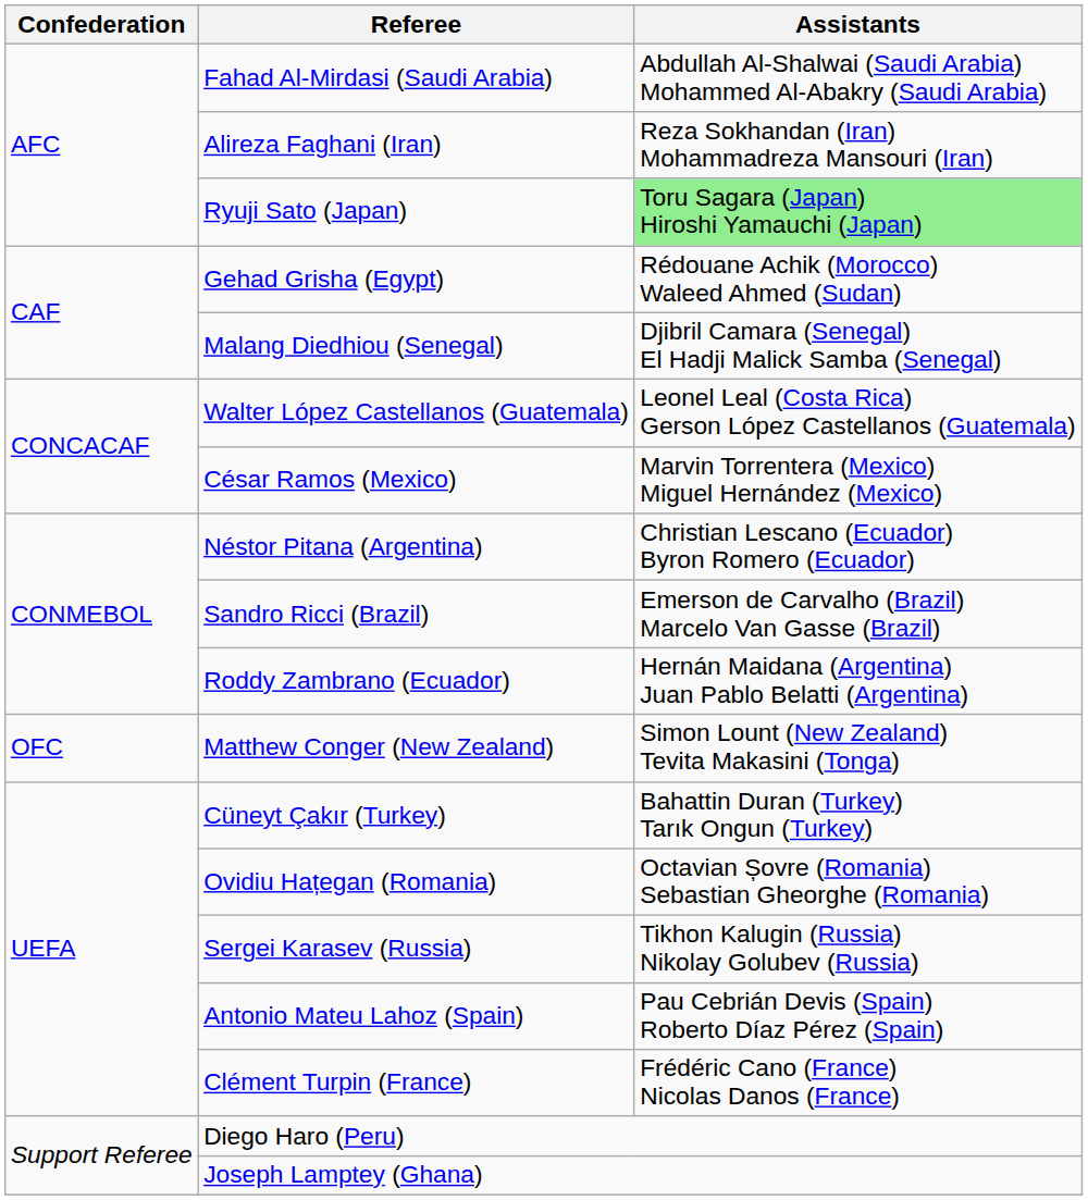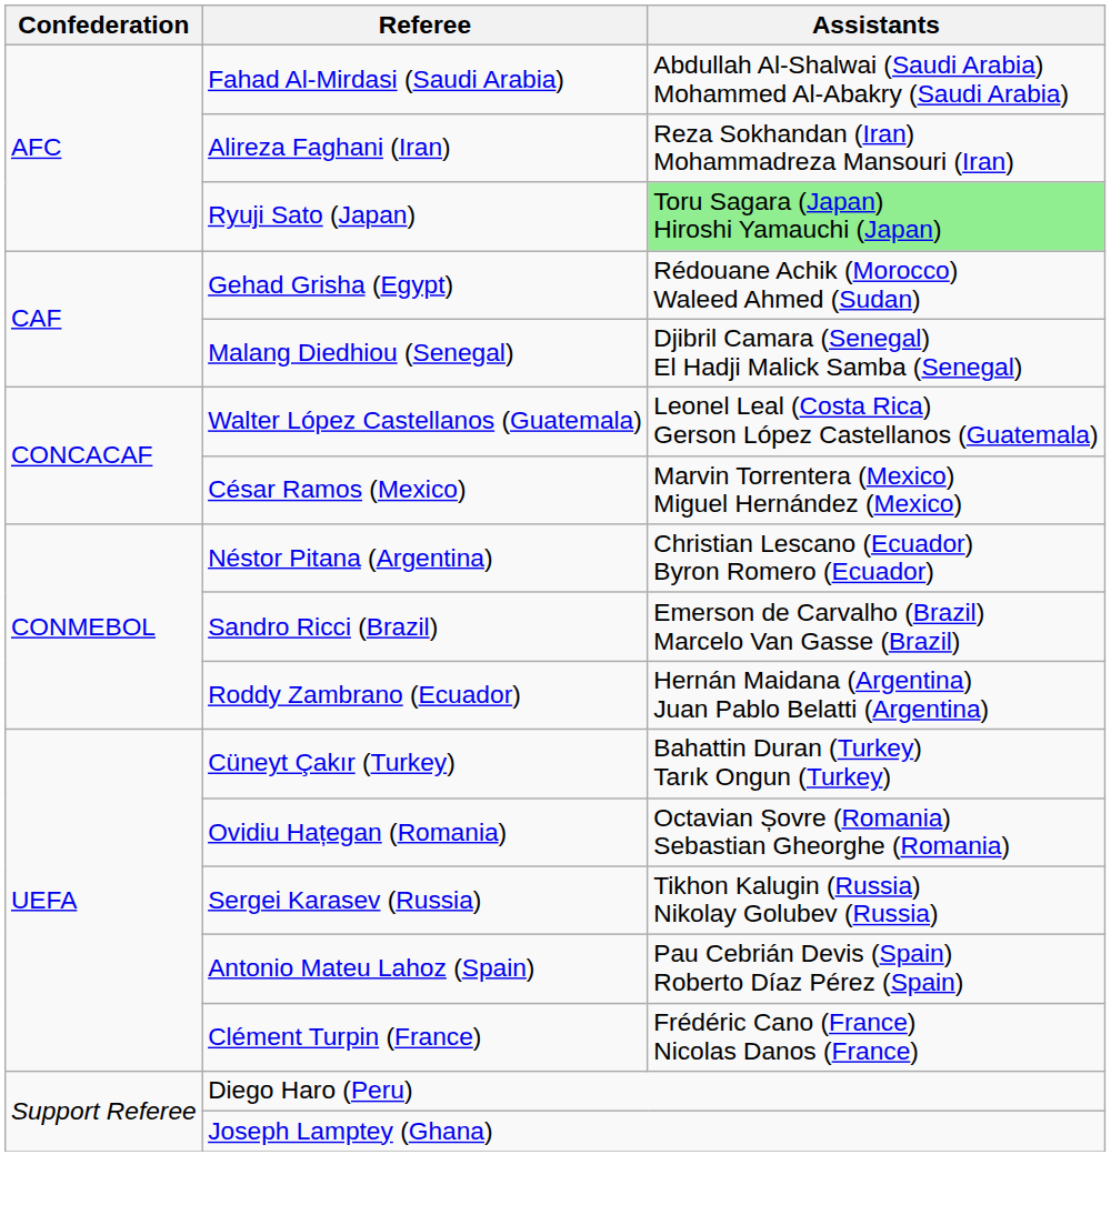 <table class="wikitable">
 <tr>
 <th>Confederation</th>
 <th>Referee</th>
 <th>Assistants</th>
 </tr>
 <tr>
 <td rowspan="3"><a href='#'>AFC</a></td>
 <td><a href='#'>Fahad Al-Mirdasi</a> (<a href='#'>Saudi Arabia</a>)</td>
 <td>Abdullah Al-Shalwai (<a href='#'>Saudi Arabia</a>)<br>Mohammed Al-Abakry (<a href='#'>Saudi Arabia</a>)</td>
 </tr>
 <tr>
 <td><a href='#'>Alireza Faghani</a> (<a href='#'>Iran</a>)</td>
 <td>Reza Sokhandan (<a href='#'>Iran</a>)<br>Mohammadreza Mansouri (<a href='#'>Iran</a>)</td>
 </tr>
 <tr>
 <td><a href='#'>Ryuji Sato</a> (<a href='#'>Japan</a>)</td>
 <td style="background: lightgreen;">Toru Sagara (<a href='#'>Japan</a>)<br>Hiroshi Yamauchi (<a href='#'>Japan</a>)</td>
 </tr>
 <tr>
 <td rowspan="2"><a href='#'>CAF</a></td>
 <td><a href='#'>Gehad Grisha</a> (<a href='#'>Egypt</a>)</td>
 <td>Rédouane Achik (<a href='#'>Morocco</a>)<br>Waleed Ahmed (<a href='#'>Sudan</a>)</td>
 </tr>
 <tr>
 <td><a href='#'>Malang Diedhiou</a> (<a href='#'>Senegal</a>)</td>
 <td>Djibril Camara (<a href='#'>Senegal</a>)<br>El Hadji Malick Samba (<a href='#'>Senegal</a>)</td>
 </tr>
 <tr>
 <td rowspan="2"><a href='#'>CONCACAF</a></td>
 <td><a href='#'>Walter López Castellanos</a> (<a href='#'>Guatemala</a>)</td>
 <td>Leonel Leal (<a href='#'>Costa Rica</a>)<br>Gerson López Castellanos (<a href='#'>Guatemala</a>)</td>
 </tr>
 <tr>
 <td><a href='#'>César Ramos</a> (<a href='#'>Mexico</a>)</td>
 <td>Marvin Torrentera (<a href='#'>Mexico</a>)<br>Miguel Hernández (<a href='#'>Mexico</a>)</td>
 </tr>
 <tr>
 <td rowspan="3"><a href='#'>CONMEBOL</a></td>
 <td><a href='#'>Néstor Pitana</a> (<a href='#'>Argentina</a>)</td>
 <td>Christian Lescano (<a href='#'>Ecuador</a>)<br>Byron Romero (<a href='#'>Ecuador</a>)</td>
 </tr>
 <tr>
 <td><a href='#'>Sandro Ricci</a> (<a href='#'>Brazil</a>)</td>
 <td>Emerson de Carvalho (<a href='#'>Brazil</a>)<br>Marcelo Van Gasse (<a href='#'>Brazil</a>)</td>
 </tr>
 <tr>
 <td><a href='#'>Roddy Zambrano</a> (<a href='#'>Ecuador</a>)</td>
 <td>Hernán Maidana (<a href='#'>Argentina</a>)<br>Juan Pablo Belatti (<a href='#'>Argentina</a>)</td>
 </tr>
 <tr>
-<td rowspan="1"><a href='#'>OFC</a></td>
-<td><a href='#'>Matthew Conger</a> (<a href='#'>New Zealand</a>)</td>
-<td>Simon Lount (<a href='#'>New Zealand</a>)<br>Tevita Makasini (<a href='#'>Tonga</a>)</td>
-</tr>
-<tr>
 <td rowspan="5"><a href='#'>UEFA</a></td>
 <td><a href='#'>Cüneyt Çakır</a> (<a href='#'>Turkey</a>)</td>
 <td>Bahattin Duran (<a href='#'>Turkey</a>)<br>Tarık Ongun (<a href='#'>Turkey</a>)</td>
 </tr>
 <tr>
 <td><a href='#'>Ovidiu Hațegan</a> (<a href='#'>Romania</a>)</td>
 <td>Octavian Șovre (<a href='#'>Romania</a>)<br>Sebastian Gheorghe (<a href='#'>Romania</a>)</td>
 </tr>
 <tr>
 <td><a href='#'>Sergei Karasev</a> (<a href='#'>Russia</a>)</td>
 <td>Tikhon Kalugin (<a href='#'>Russia</a>)<br>Nikolay Golubev (<a href='#'>Russia</a>)</td>
 </tr>
 <tr>
 <td><a href='#'>Antonio Mateu Lahoz</a> (<a href='#'>Spain</a>)</td>
 <td>Pau Cebrián Devis (<a href='#'>Spain</a>)<br>Roberto Díaz Pérez (<a href='#'>Spain</a>)</td>
 </tr>
 <tr>
 <td><a href='#'>Clément Turpin</a> (<a href='#'>France</a>)</td>
 <td>Frédéric Cano (<a href='#'>France</a>)<br>Nicolas Danos (<a href='#'>France</a>)</td>
 </tr>
 <tr>
 <td rowspan="2"><em>Support Referee</em></td>
 <td colspan="2">Diego Haro (<a href='#'>Peru</a>)</td>
 </tr>
 <tr>
 <td colspan="2"><a href='#'>Joseph Lamptey</a> (<a href='#'>Ghana</a>)</td>
 </tr>
 </table>
